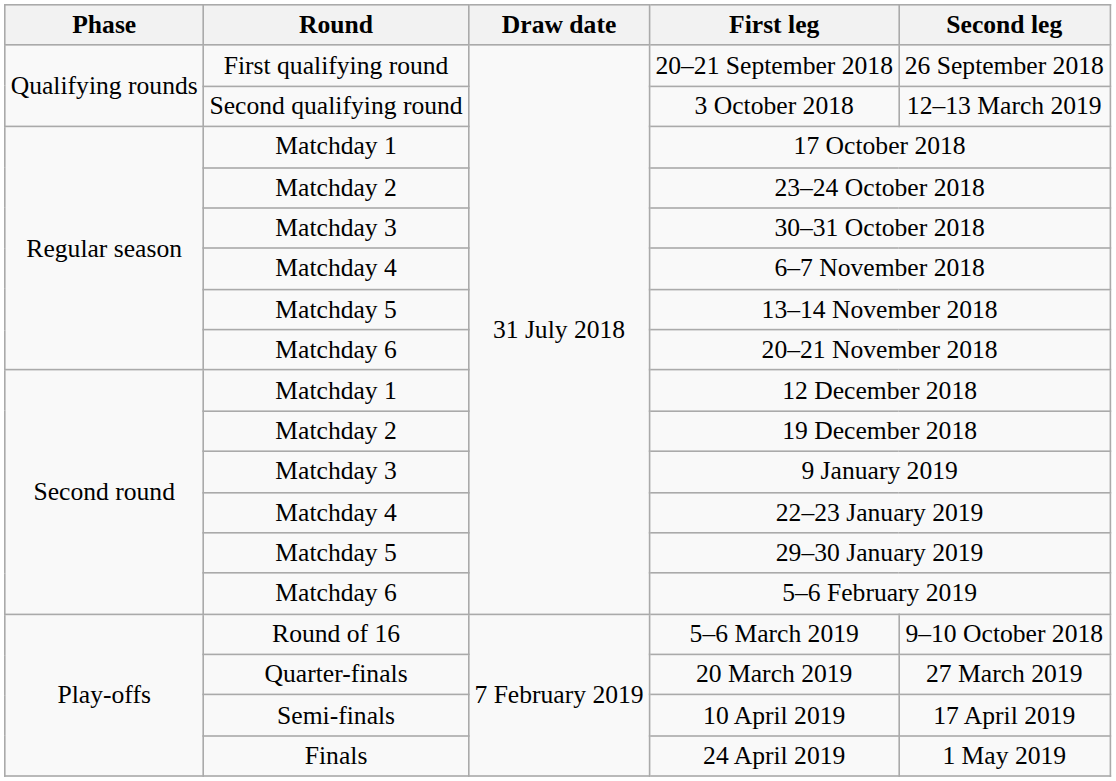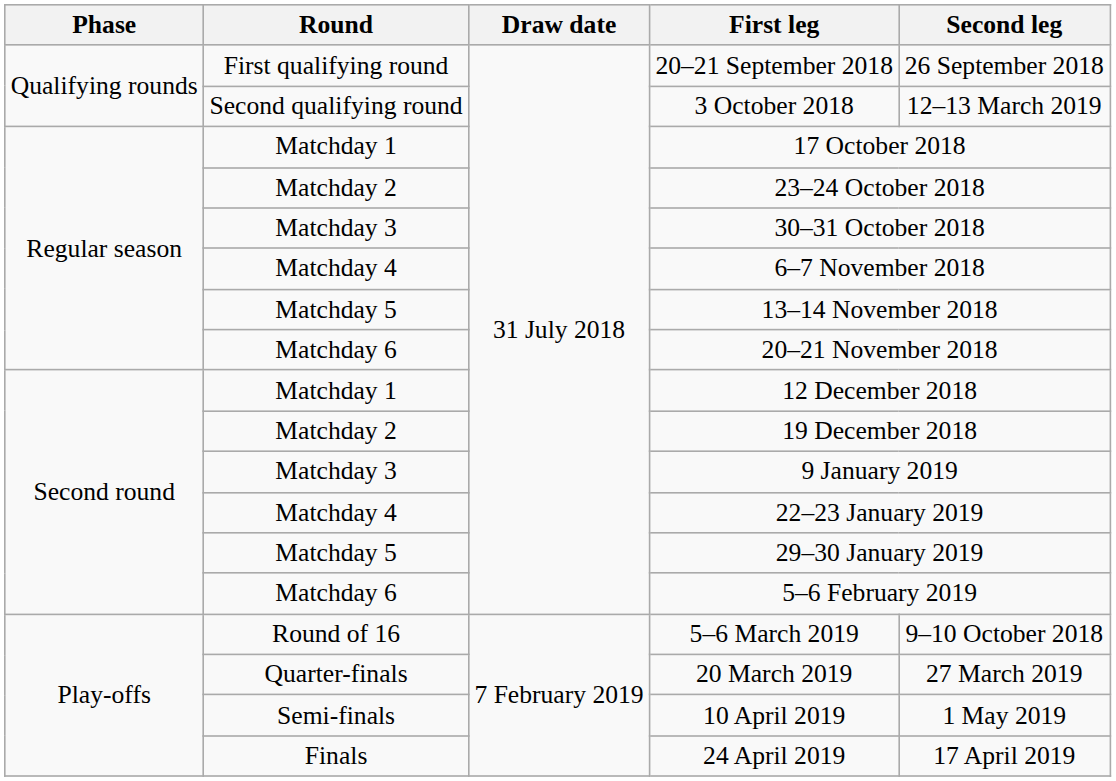 <table class="wikitable" style="text-align:center">
 <tr>
 <th>Phase</th>
 <th>Round</th>
 <th>Draw date</th>
 <th>First leg</th>
 <th>Second leg</th>
 </tr>
 <tr>
 <td rowspan=2>Qualifying rounds</td>
 <td>First qualifying round</td>
 <td rowspan=14>31 July 2018</td>
 <td>20–21 September 2018</td>
 <td>26 September 2018</td>
 </tr>
 <tr>
 <td>Second qualifying round</td>
 <td>3 October 2018</td>
 <td>12–13 March 2019</td>
 </tr>
 <tr>
 <td rowspan=6>Regular season</td>
 <td>Matchday 1</td>
 <td colspan=2>17 October 2018</td>
 </tr>
 <tr>
 <td>Matchday 2</td>
 <td colspan=2>23–24 October 2018</td>
 </tr>
 <tr>
 <td>Matchday 3</td>
 <td colspan=2>30–31 October 2018</td>
 </tr>
 <tr>
 <td>Matchday 4</td>
 <td colspan=2>6–7 November 2018</td>
 </tr>
 <tr>
 <td>Matchday 5</td>
 <td colspan=2>13–14 November 2018</td>
 </tr>
 <tr>
 <td>Matchday 6</td>
 <td colspan=2>20–21 November 2018</td>
 </tr>
 <tr>
 <td rowspan=6>Second round</td>
 <td>Matchday 1</td>
 <td colspan=2>12 December 2018</td>
 </tr>
 <tr>
 <td>Matchday 2</td>
 <td colspan=2>19 December 2018</td>
 </tr>
 <tr>
 <td>Matchday 3</td>
 <td colspan=2>9 January 2019</td>
 </tr>
 <tr>
 <td>Matchday 4</td>
 <td colspan=2>22–23 January 2019</td>
 </tr>
 <tr>
 <td>Matchday 5</td>
 <td colspan=2>29–30 January 2019</td>
 </tr>
 <tr>
 <td>Matchday 6</td>
 <td colspan=2>5–6 February 2019</td>
 </tr>
 <tr>
 <td rowspan=4>Play-offs</td>
 <td>Round of 16</td>
 <td rowspan=4>7 February 2019</td>
 <td>5–6 March 2019</td>
 <td>9–10 October 2018</td>
 </tr>
 <tr>
 <td>Quarter-finals</td>
 <td>20 March 2019</td>
 <td>27 March 2019</td>
 </tr>
 <tr>
 <td>Semi-finals</td>
 <td>10 April 2019</td>
-<td>17 April 2019</td>
+<td>1 May 2019</td>
 </tr>
 <tr>
 <td>Finals</td>
 <td>24 April 2019</td>
-<td>1 May 2019</td>
+<td>17 April 2019</td>
 </tr>
 </table>
